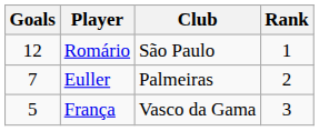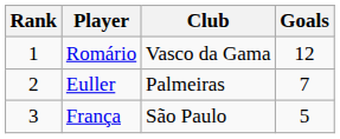 <table class="wikitable">
 <tr>
-<th>Goals</th>
+<th>Rank</th>
 <th>Player</th>
 <th>Club</th>
-<th>Rank</th>
+<th>Goals</th>
 </tr>
 <tr>
+<td align=center>1</td>
+<td><a href='#'>Romário</a></td>
+<td>Vasco da Gama</td>
 <td align=center>12</td>
-<td><a href='#'>Romário</a></td>
-<td>São Paulo</td>
-<td align=center>1</td>
 </tr>
 <tr>
-<td align=center>7</td>
+<td align=center>2</td>
 <td><a href='#'>Euller</a></td>
 <td>Palmeiras</td>
-<td align=center>2</td>
+<td align=center>7</td>
 </tr>
 <tr>
+<td align=center>3</td>
+<td><a href='#'>França</a></td>
+<td>São Paulo</td>
 <td align=center>5</td>
-<td><a href='#'>França</a></td>
-<td>Vasco da Gama</td>
-<td align=center>3</td>
 </tr>
 </table>
